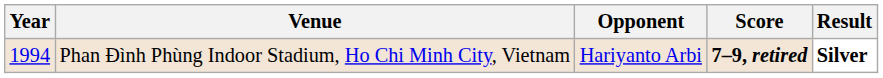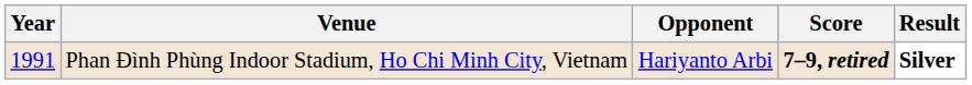 <table class="sortable wikitable" style="font-size: 90%;">
 <tr>
 <th>Year</th>
 <th>Venue</th>
 <th>Opponent</th>
 <th>Score</th>
 <th>Result</th>
 </tr>
 <tr style="background:#F3E6D7">
-<td align="center"><a href='#'>1994</a></td>
+<td align="center"><a href='#'>1991</a></td>
 <td align="left">Phan Đình Phùng Indoor Stadium, <a href='#'>Ho Chi Minh City</a>, Vietnam</td>
 <td align="left"> <a href='#'>Hariyanto Arbi</a></td>
 <td align="left"><strong>7–9, <em>retired</em></strong></td>
 <td style="text-align:left; background:white"> <strong>Silver</strong></td>
 </tr>
 </table>
